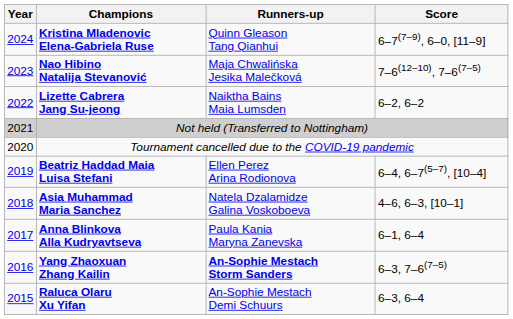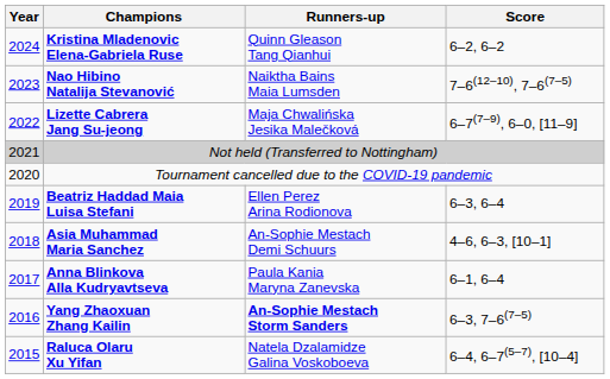 <table class="wikitable" style="font-size:90%">
 <tr>
 <th>Year</th>
 <th width="200">Champions</th>
 <th width="200">Runners-up</th>
 <th width="155">Score</th>
 </tr>
 <tr>
 <td><a href='#'>2024</a></td>
 <td> <strong><a href='#'>Kristina Mladenovic</a></strong> <br>  <strong><a href='#'>Elena-Gabriela Ruse</a></strong></td>
 <td> <a href='#'>Quinn Gleason</a> <br>  <a href='#'>Tang Qianhui</a></td>
-<td>6–7<sup>(7–9)</sup>, 6–0, [11–9]</td>
+<td>6–2, 6–2</td>
 </tr>
 <tr>
 <td><a href='#'>2023</a></td>
 <td> <strong><a href='#'>Nao Hibino</a></strong> <br>  <strong><a href='#'>Natalija Stevanović</a></strong></td>
-<td> <a href='#'>Maja Chwalińska</a> <br>  <a href='#'>Jesika Malečková</a></td>
+<td> <a href='#'>Naiktha Bains</a> <br>  <a href='#'>Maia Lumsden</a></td>
 <td>7–6<sup>(12–10)</sup>, 7–6<sup>(7–5)</sup></td>
 </tr>
 <tr>
 <td><a href='#'>2022</a></td>
 <td> <strong><a href='#'>Lizette Cabrera</a></strong> <br>  <strong><a href='#'>Jang Su-jeong</a></strong></td>
-<td> <a href='#'>Naiktha Bains</a> <br>  <a href='#'>Maia Lumsden</a></td>
-<td>6–2, 6–2</td>
+<td> <a href='#'>Maja Chwalińska</a> <br>  <a href='#'>Jesika Malečková</a></td>
+<td>6–7<sup>(7–9)</sup>, 6–0, [11–9]</td>
 </tr>
 <tr>
 <td style="background:#cfcfcf">2021</td>
 <td colspan=3 align=center style="background:#cfcfcf"><em>Not held (Transferred to Nottingham)</em></td>
 </tr>
 <tr>
 <td>2020</td>
 <td colspan=3 align=center><em>Tournament cancelled due to the <a href='#'>COVID-19 pandemic</a></em></td>
 </tr>
 <tr>
 <td><a href='#'>2019</a></td>
 <td> <strong><a href='#'>Beatriz Haddad Maia</a></strong> <br>  <strong><a href='#'>Luisa Stefani</a></strong></td>
 <td> <a href='#'>Ellen Perez</a> <br>  <a href='#'>Arina Rodionova</a></td>
-<td>6–4, 6–7<sup>(5–7)</sup>, [10–4]</td>
+<td>6–3, 6–4</td>
 </tr>
 <tr>
 <td><a href='#'>2018</a></td>
 <td> <strong><a href='#'>Asia Muhammad</a></strong> <br>  <strong><a href='#'>Maria Sanchez</a></strong></td>
-<td> <a href='#'>Natela Dzalamidze</a> <br>  <a href='#'>Galina Voskoboeva</a></td>
+<td> <a href='#'>An-Sophie Mestach</a> <br>  <a href='#'>Demi Schuurs</a></td>
 <td>4–6, 6–3, [10–1]</td>
 </tr>
 <tr>
 <td><a href='#'>2017</a></td>
 <td> <strong><a href='#'>Anna Blinkova</a></strong> <br>  <strong><a href='#'>Alla Kudryavtseva</a></strong></td>
 <td> <a href='#'>Paula Kania</a> <br>  <a href='#'>Maryna Zanevska</a></td>
 <td>6–1, 6–4</td>
 </tr>
 <tr>
 <td><a href='#'>2016</a></td>
 <td> <strong><a href='#'>Yang Zhaoxuan</a></strong> <br>  <strong><a href='#'>Zhang Kailin</a></strong></td>
 <td><strong> <a href='#'>An-Sophie Mestach</a> <br>  <a href='#'>Storm Sanders</a></strong></td>
 <td>6–3, 7–6<sup>(7–5)</sup></td>
 </tr>
 <tr>
 <td><a href='#'>2015</a></td>
 <td> <strong><a href='#'>Raluca Olaru</a></strong> <br>  <strong><a href='#'>Xu Yifan</a></strong></td>
-<td> <a href='#'>An-Sophie Mestach</a> <br>  <a href='#'>Demi Schuurs</a></td>
-<td>6–3, 6–4</td>
+<td> <a href='#'>Natela Dzalamidze</a> <br>  <a href='#'>Galina Voskoboeva</a></td>
+<td>6–4, 6–7<sup>(5–7)</sup>, [10–4]</td>
 </tr>
 </table>
